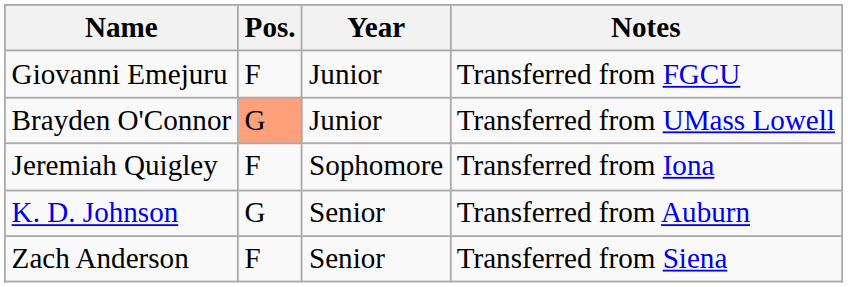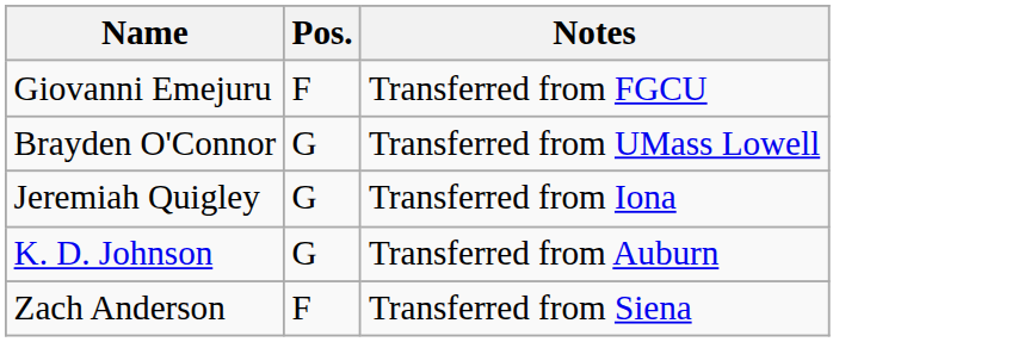 <table class="wikitable sortable" border="1">
 <tr>
 <th>Name</th>
 <th>Pos.</th>
-<th>Year</th>
 <th>Notes</th>
 </tr>
 <tr>
 <td sortname>Giovanni Emejuru</td>
 <td>F</td>
-<td>Junior</td>
 <td>Transferred from <a href='#'>FGCU</a></td>
 </tr>
 <tr>
 <td sortname>Brayden O'Connor</td>
-<td style="background: lightsalmon;">G</td>
-<td>Junior</td>
+<td>G</td>
 <td>Transferred from <a href='#'>UMass Lowell</a></td>
 </tr>
 <tr>
 <td sortname>Jeremiah Quigley</td>
-<td>F</td>
-<td>Sophomore</td>
+<td>G</td>
 <td>Transferred from <a href='#'>Iona</a></td>
 </tr>
 <tr>
 <td sortname><a href='#'>K. D. Johnson</a></td>
 <td>G</td>
-<td>Senior</td>
 <td>Transferred from <a href='#'>Auburn</a></td>
 </tr>
 <tr>
 <td sortname>Zach Anderson</td>
 <td>F</td>
-<td>Senior</td>
 <td>Transferred from <a href='#'>Siena</a></td>
 </tr>
 </table>
